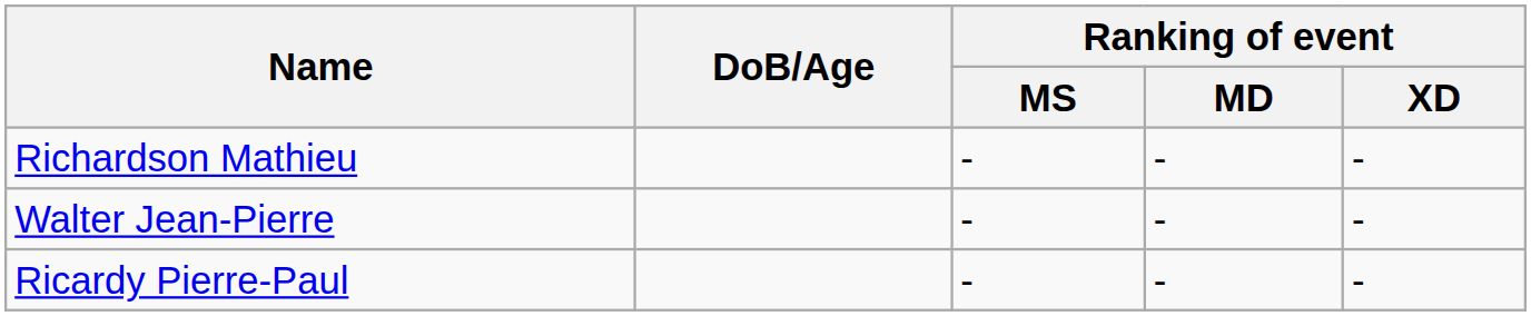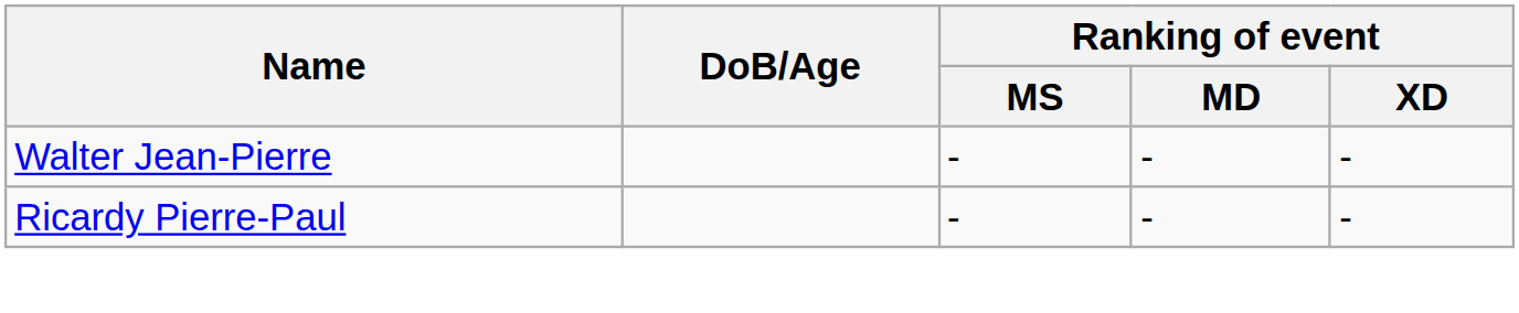 <table class="wikitable" style="width:600px; font-size:95%;">
 <tr>
 <th rowspan="2" align="left">Name</th>
 <th rowspan="2" align="left">DoB/Age</th>
 <th colspan="3" align="center">Ranking of event</th>
 </tr>
 <tr>
 <th align="center">MS</th>
 <th>MD</th>
 <th align="center">XD</th>
-</tr>
-<tr>
-<td><a href='#'>Richardson Mathieu</a></td>
-<td></td>
-<td>-</td>
-<td>-</td>
-<td>-</td>
 </tr>
 <tr>
 <td><a href='#'>Walter Jean-Pierre</a></td>
 <td></td>
 <td>-</td>
 <td>-</td>
 <td>-</td>
 </tr>
 <tr>
 <td><a href='#'>Ricardy Pierre-Paul</a></td>
 <td></td>
 <td>-</td>
 <td>-</td>
 <td>-</td>
 </tr>
 </table>
